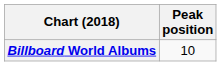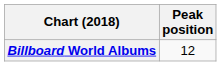 <table class="wikitable plainrowheaders sortable" style="text-align:center;">
 <tr>
 <th scope="col">Chart (2018)</th>
 <th scope="col">Peak<br>position</th>
 </tr>
 <tr>
 <th scope="row"><a href='#'><em>Billboard</em> World Albums</a></th>
-<td style="text-align:center;">10</td>
+<td style="text-align:center;">12</td>
 </tr>
 </table>
